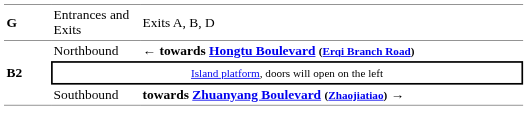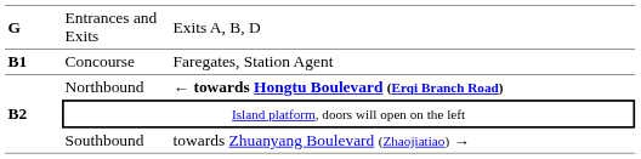 <table table border=0 cellspacing=0 cellpadding=3>
 <tr>
 <td style="border-top:solid 1px gray;border-bottom:solid 1px gray;" width=50><strong>G</strong></td>
 <td style="border-top:solid 1px gray;border-bottom:solid 1px gray;" width=100>Entrances and Exits</td>
 <td style="border-top:solid 1px gray;border-bottom:solid 1px gray;" width=450>Exits A, B, D</td>
+</tr>
+<tr>
+<td style="border-top:solid 0px gray;border-bottom:solid 1px gray;" width=50><strong>B1</strong></td>
+<td style="border-top:solid 0px gray;border-bottom:solid 1px gray;" width=100>Concourse</td>
+<td style="border-top:solid 0px gray;border-bottom:solid 1px gray;" width=450>Faregates, Station Agent</td>
 </tr>
 <tr>
 <td style="border-bottom:solid 1px gray;" rowspan=3><strong>B2</strong></td>
 <td>Northbound</td>
 <td><strong>←  towards <a href='#'>Hongtu Boulevard</a> <small>(<a href='#'>Erqi Branch Road</a>)</small></strong></td>
 </tr>
 <tr>
 <td style="border-right:solid 2px black;border-left:solid 2px black;border-top:solid 2px black;border-bottom:solid 2px black;text-align:center;" colspan=2><small><a href='#'>Island platform</a>, doors will open on the left</small></td>
 </tr>
 <tr>
 <td style="border-bottom:solid 1px gray;">Southbound</td>
-<td style="border-bottom:solid 1px gray;"><strong> towards <a href='#'>Zhuanyang Boulevard</a> <small>(<a href='#'>Zhaojiatiao</a>)</small> →</strong></td>
+<td style="border-bottom:solid 1px gray;"> towards <a href='#'>Zhuanyang Boulevard</a> <small>(<a href='#'>Zhaojiatiao</a>)</small> →</td>
 </tr>
 </table>
